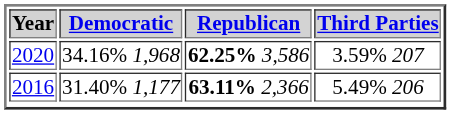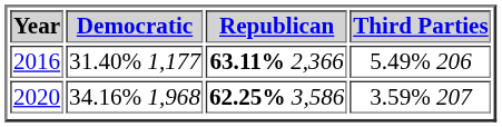 <table border = "2">
 <tr style="background:lightgrey;">
 <th>Year</th>
 <th><a href='#'>Democratic</a></th>
 <th><a href='#'>Republican</a></th>
 <th><a href='#'>Third Parties</a></th>
 </tr>
 <tr>
+<td align="center" ><a href='#'>2016</a></td>
+<td align="center" >31.40% <em>1,177</em></td>
+<td align="center" ><strong>63.11%</strong> <em>2,366</em></td>
+<td align="center" >5.49% <em>206</em></td>
+</tr>
+<tr>
 <td align="center" ><a href='#'>2020</a></td>
 <td align="center" >34.16% <em>1,968</em></td>
 <td align="center" ><strong>62.25%</strong> <em>3,586</em></td>
 <td align="center" >3.59% <em>207</em></td>
 </tr>
 <tr>
-<td align="center" ><a href='#'>2016</a></td>
-<td align="center" >31.40% <em>1,177</em></td>
-<td align="center" ><strong>63.11%</strong> <em>2,366</em></td>
-<td align="center" >5.49% <em>206</em></td>
-</tr>
-<tr>
 </tr>
 </table>
